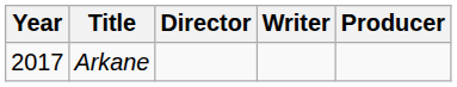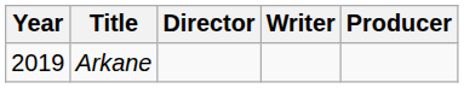 <table class="wikitable">
 <tr>
 <th>Year</th>
 <th>Title</th>
 <th>Director</th>
 <th>Writer</th>
 <th>Producer</th>
 </tr>
 <tr>
-<td>2017</td>
+<td>2019</td>
 <td><em>Arkane</em></td>
 <td></td>
 <td></td>
 <td></td>
 </tr>
 </table>
